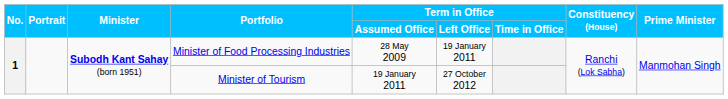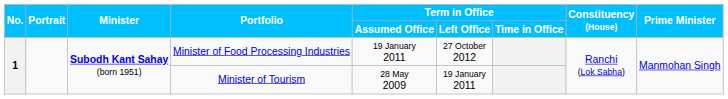 <table class="wikitable sortable" style="text-align:center;">
 <tr>
 <th rowspan="2" style="background-color:#00BFFF;color:white">No.</th>
 <th rowspan="2" style="background-color:#00BFFF;color:white">Portrait</th>
 <th rowspan="2" style="background-color:#00BFFF;color:white">Minister</th>
 <th rowspan="2" style="background-color:#00BFFF;color:white">Portfolio</th>
 <th colspan="3" style="background-color:#00BFFF;color:white">Term in Office</th>
 <th rowspan="2" style="background-color:#00BFFF;color:white">Constituency<br><small>(House)</small></th>
 <th rowspan="2" style="background-color:#00BFFF;color:white">Prime Minister</th>
 </tr>
 <tr>
 <th style="background-color:#00BFFF;color:white">Assumed Office</th>
 <th style="background-color:#00BFFF;color:white">Left Office</th>
 <th style="background-color:#00BFFF;color:white">Time in Office</th>
 </tr>
 <tr>
 <th rowspan="2">1</th>
 <td rowspan="2"></td>
 <td rowspan=2><strong><a href='#'>Subodh Kant Sahay</a></strong><br><small>(born 1951)</small></td>
 <td><a href='#'>Minister of Food Processing Industries</a></td>
-<td><small>28 May</small><br>2009</td>
 <td><small>19 January</small><br>2011</td>
+<td><small>27 October</small><br>2012</td>
 <th><strong></strong></th>
 <td rowspan="2"><a href='#'>Ranchi</a><br><small>(<a href='#'>Lok Sabha</a>)</small></td>
 <td rowspan="2"><a href='#'>Manmohan Singh</a></td>
 </tr>
 <tr>
 <td><a href='#'>Minister of Tourism</a></td>
+<td><small>28 May</small><br>2009</td>
 <td><small>19 January</small><br>2011</td>
-<td><small>27 October</small><br>2012</td>
 <th><strong></strong></th>
 </tr>
 </table>
